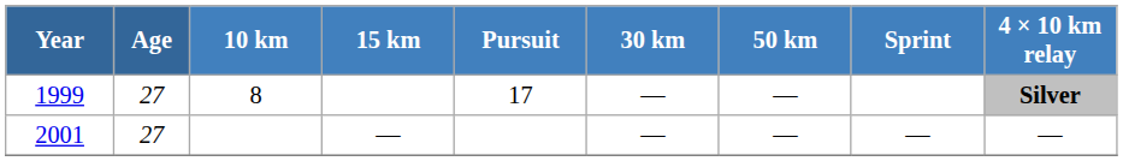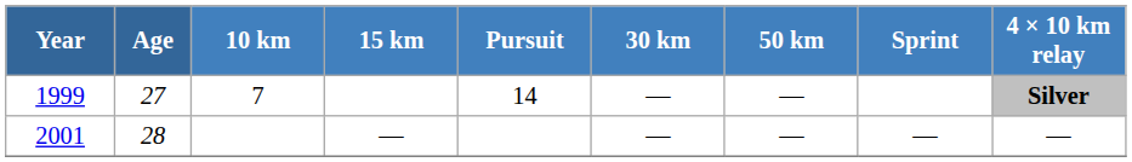 <table class="wikitable" style="font-size:95%; text-align:center; border:grey solid 1px; border-collapse:collapse; background:#ffffff;">
 <tr>
 <th style="background-color:#369; color:white; width:60px;"> Year </th>
 <th style="background-color:#369; color:white; width:40px;"> Age </th>
 <th style="background-color:#4180be; color:white; width:75px;"> 10 km </th>
 <th style="background-color:#4180be; color:white; width:75px;"> 15 km </th>
 <th style="background-color:#4180be; color:white; width:75px;"> Pursuit </th>
 <th style="background-color:#4180be; color:white; width:75px;"> 30 km </th>
 <th style="background-color:#4180be; color:white; width:75px;"> 50 km </th>
 <th style="background-color:#4180be; color:white; width:75px;"> Sprint </th>
 <th style="background-color:#4180be; color:white; width:75px;"> 4 × 10 km <br> relay </th>
 </tr>
 <tr>
 <td><a href='#'>1999</a></td>
 <td><em>27</em></td>
-<td>8</td>
+<td>7</td>
 <td></td>
-<td>17</td>
+<td>14</td>
 <td>—</td>
 <td>—</td>
 <td></td>
 <td style="background:silver;"><strong>Silver</strong></td>
 </tr>
 <tr>
 <td><a href='#'>2001</a></td>
-<td><em>27</em></td>
+<td><em>28</em></td>
 <td></td>
 <td>—</td>
 <td></td>
 <td>—</td>
 <td>—</td>
 <td>—</td>
 <td>—</td>
 </tr>
 <tr>
 </tr>
 </table>
